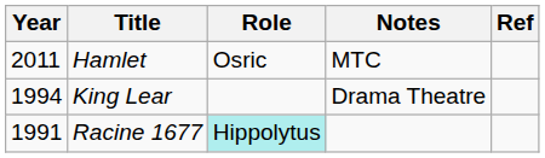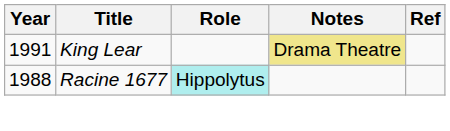 <table class="wikitable">
 <tr>
 <th>Year</th>
 <th>Title</th>
 <th>Role</th>
 <th>Notes</th>
 <th>Ref</th>
 </tr>
 <tr>
-<td>2011</td>
-<td><em>Hamlet</em></td>
-<td>Osric</td>
-<td>MTC</td>
+<td>1991</td>
+<td><em>King Lear</em></td>
+<td></td>
+<td style="background: khaki;">Drama Theatre</td>
 <td></td>
 </tr>
 <tr>
-<td>1994</td>
-<td><em>King Lear</em></td>
-<td></td>
-<td>Drama Theatre</td>
-<td></td>
-</tr>
-<tr>
-<td>1991</td>
+<td>1988</td>
 <td><em>Racine 1677</em></td>
 <td style="background: paleturquoise;">Hippolytus</td>
 <td></td>
 <td></td>
 </tr>
 </table>
